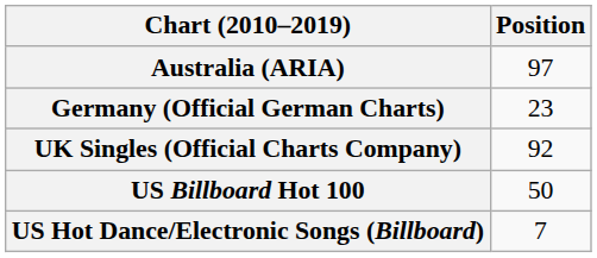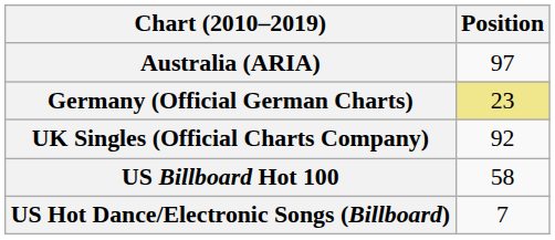 <table class="wikitable sortable plainrowheaders" style="text-align:center">
 <tr>
 <th scope="col">Chart (2010–2019)</th>
 <th scope="col">Position</th>
 </tr>
 <tr>
 <th scope="row">Australia (ARIA)</th>
 <td>97</td>
 </tr>
 <tr>
 <th scope="row">Germany (Official German Charts)</th>
-<td>23</td>
+<td style="background: khaki;">23</td>
 </tr>
 <tr>
 <th scope="row">UK Singles (Official Charts Company)</th>
 <td>92</td>
 </tr>
 <tr>
 <th scope="row">US <em>Billboard</em> Hot 100</th>
-<td>50</td>
+<td>58</td>
 </tr>
 <tr>
 <th scope="row">US Hot Dance/Electronic Songs (<em>Billboard</em>)</th>
 <td>7</td>
 </tr>
 </table>
